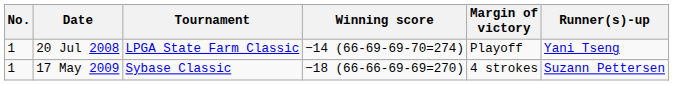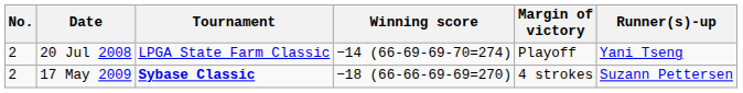 <table class="wikitable" style="font-size:95%;">
 <tr>
 <th>No.</th>
 <th>Date</th>
 <th>Tournament</th>
 <th>Winning score</th>
 <th>Margin of<br>victory</th>
 <th>Runner(s)-up</th>
 </tr>
 <tr>
-<td>1</td>
+<td>2</td>
 <td>20 Jul <a href='#'>2008</a></td>
 <td><a href='#'>LPGA State Farm Classic</a></td>
 <td>−14 (66-69-69-70=274)</td>
 <td>Playoff</td>
 <td> <a href='#'>Yani Tseng</a></td>
 </tr>
 <tr>
-<td>1</td>
+<td>2</td>
 <td>17 May <a href='#'>2009</a></td>
-<td><a href='#'>Sybase Classic</a></td>
+<td><strong><a href='#'>Sybase Classic</a></strong></td>
 <td>−18 (66-66-69-69=270)</td>
 <td>4 strokes</td>
 <td> <a href='#'>Suzann Pettersen</a></td>
 </tr>
 </table>
